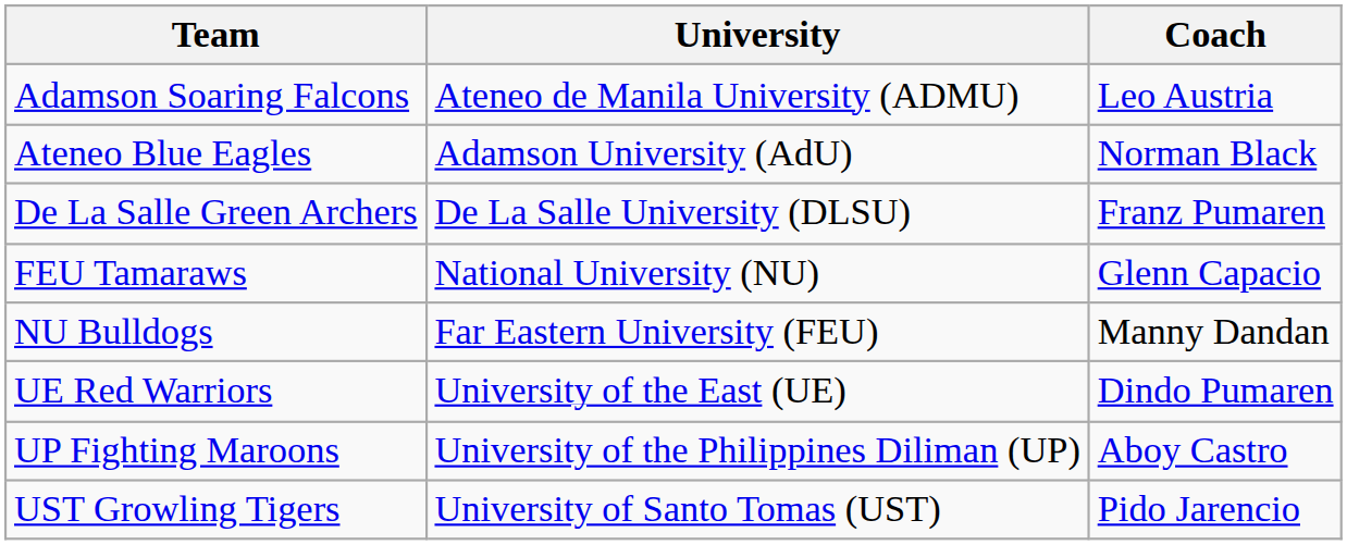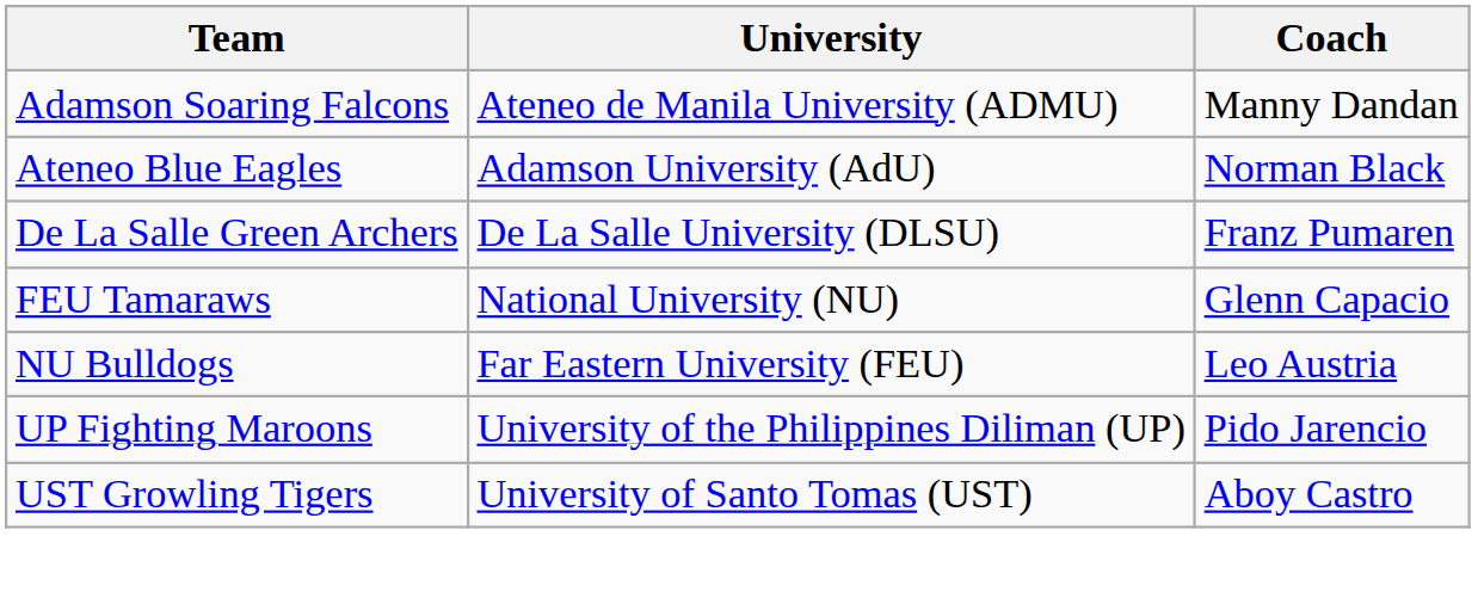 <table class="wikitable">
 <tr>
 <th>Team</th>
 <th>University</th>
 <th>Coach</th>
 </tr>
 <tr>
 <td><a href='#'>Adamson Soaring Falcons</a></td>
 <td><a href='#'>Ateneo de Manila University</a> (ADMU)</td>
-<td><a href='#'>Leo Austria</a></td>
+<td>Manny Dandan</td>
 </tr>
 <tr>
 <td><a href='#'>Ateneo Blue Eagles</a></td>
 <td><a href='#'>Adamson University</a> (AdU)</td>
 <td><a href='#'>Norman Black</a></td>
 </tr>
 <tr>
 <td><a href='#'>De La Salle Green Archers</a></td>
 <td><a href='#'>De La Salle University</a> (DLSU)</td>
 <td><a href='#'>Franz Pumaren</a></td>
 </tr>
 <tr>
 <td><a href='#'>FEU Tamaraws</a></td>
 <td><a href='#'>National University</a> (NU)</td>
 <td><a href='#'>Glenn Capacio</a></td>
 </tr>
 <tr>
 <td><a href='#'>NU Bulldogs</a></td>
 <td><a href='#'>Far Eastern University</a> (FEU)</td>
-<td>Manny Dandan</td>
-</tr>
-<tr>
-<td><a href='#'>UE Red Warriors</a></td>
-<td><a href='#'>University of the East</a> (UE)</td>
-<td><a href='#'>Dindo Pumaren</a></td>
+<td><a href='#'>Leo Austria</a></td>
 </tr>
 <tr>
 <td><a href='#'>UP Fighting Maroons</a></td>
 <td><a href='#'>University of the Philippines Diliman</a> (UP)</td>
-<td><a href='#'>Aboy Castro</a></td>
+<td><a href='#'>Pido Jarencio</a></td>
 </tr>
 <tr>
 <td><a href='#'>UST Growling Tigers</a></td>
 <td><a href='#'>University of Santo Tomas</a> (UST)</td>
-<td><a href='#'>Pido Jarencio</a></td>
+<td><a href='#'>Aboy Castro</a></td>
 </tr>
 </table>
